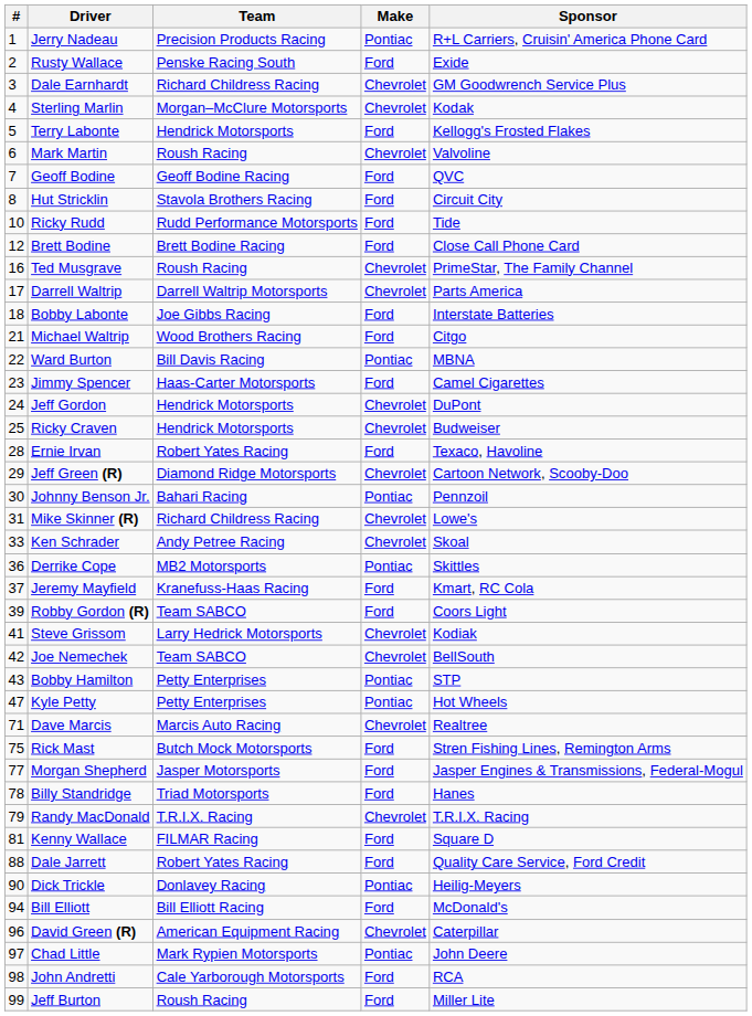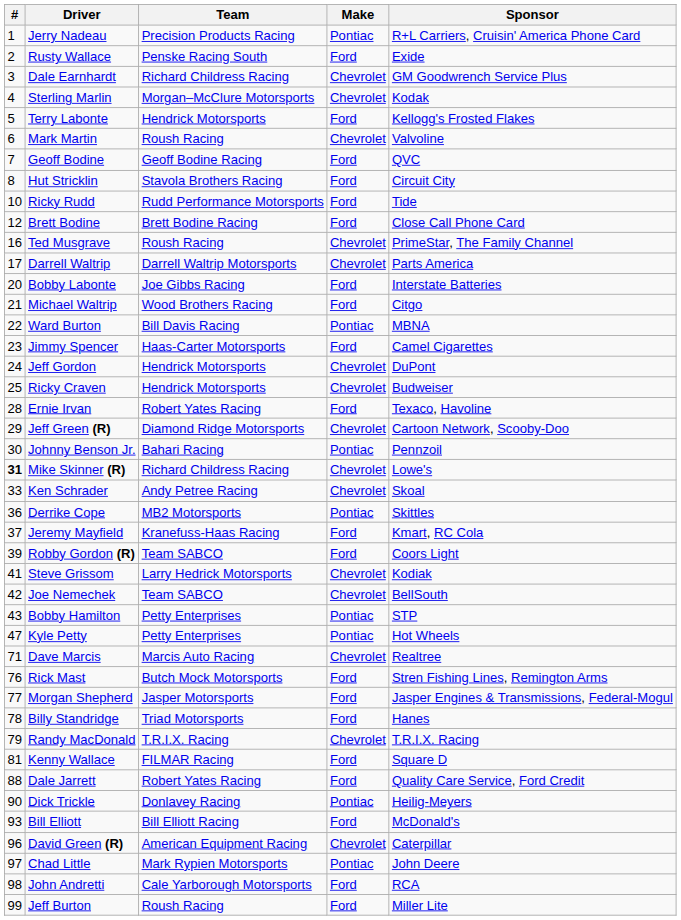 <table class="wikitable" style="font-size:95%">
 <tr>
 <th>#</th>
 <th>Driver</th>
 <th>Team</th>
 <th>Make</th>
 <th>Sponsor</th>
 </tr>
 <tr>
 <td>1</td>
 <td><a href='#'>Jerry Nadeau</a></td>
 <td><a href='#'>Precision Products Racing</a></td>
 <td><a href='#'>Pontiac</a></td>
 <td><a href='#'>R+L Carriers</a>, <a href='#'>Cruisin' America Phone Card</a></td>
 </tr>
 <tr>
 <td>2</td>
 <td><a href='#'>Rusty Wallace</a></td>
 <td><a href='#'>Penske Racing South</a></td>
 <td><a href='#'>Ford</a></td>
 <td><a href='#'>Exide</a></td>
 </tr>
 <tr>
 <td>3</td>
 <td><a href='#'>Dale Earnhardt</a></td>
 <td><a href='#'>Richard Childress Racing</a></td>
 <td><a href='#'>Chevrolet</a></td>
 <td><a href='#'>GM Goodwrench Service Plus</a></td>
 </tr>
 <tr>
 <td>4</td>
 <td><a href='#'>Sterling Marlin</a></td>
 <td><a href='#'>Morgan–McClure Motorsports</a></td>
 <td><a href='#'>Chevrolet</a></td>
 <td><a href='#'>Kodak</a></td>
 </tr>
 <tr>
 <td>5</td>
 <td><a href='#'>Terry Labonte</a></td>
 <td><a href='#'>Hendrick Motorsports</a></td>
 <td><a href='#'>Ford</a></td>
 <td><a href='#'>Kellogg's Frosted Flakes</a></td>
 </tr>
 <tr>
 <td>6</td>
 <td><a href='#'>Mark Martin</a></td>
 <td><a href='#'>Roush Racing</a></td>
 <td><a href='#'>Chevrolet</a></td>
 <td><a href='#'>Valvoline</a></td>
 </tr>
 <tr>
 <td>7</td>
 <td><a href='#'>Geoff Bodine</a></td>
 <td><a href='#'>Geoff Bodine Racing</a></td>
 <td><a href='#'>Ford</a></td>
 <td><a href='#'>QVC</a></td>
 </tr>
 <tr>
 <td>8</td>
 <td><a href='#'>Hut Stricklin</a></td>
 <td><a href='#'>Stavola Brothers Racing</a></td>
 <td><a href='#'>Ford</a></td>
 <td><a href='#'>Circuit City</a></td>
 </tr>
 <tr>
 <td>10</td>
 <td><a href='#'>Ricky Rudd</a></td>
 <td><a href='#'>Rudd Performance Motorsports</a></td>
 <td><a href='#'>Ford</a></td>
 <td><a href='#'>Tide</a></td>
 </tr>
 <tr>
 <td>12</td>
 <td><a href='#'>Brett Bodine</a></td>
 <td><a href='#'>Brett Bodine Racing</a></td>
 <td><a href='#'>Ford</a></td>
 <td><a href='#'>Close Call Phone Card</a></td>
 </tr>
 <tr>
 <td>16</td>
 <td><a href='#'>Ted Musgrave</a></td>
 <td><a href='#'>Roush Racing</a></td>
 <td><a href='#'>Chevrolet</a></td>
 <td><a href='#'>PrimeStar</a>, <a href='#'>The Family Channel</a></td>
 </tr>
 <tr>
 <td>17</td>
 <td><a href='#'>Darrell Waltrip</a></td>
 <td><a href='#'>Darrell Waltrip Motorsports</a></td>
 <td><a href='#'>Chevrolet</a></td>
 <td><a href='#'>Parts America</a></td>
 </tr>
 <tr>
-<td>18</td>
+<td>20</td>
 <td><a href='#'>Bobby Labonte</a></td>
 <td><a href='#'>Joe Gibbs Racing</a></td>
 <td><a href='#'>Ford</a></td>
 <td><a href='#'>Interstate Batteries</a></td>
 </tr>
 <tr>
 <td>21</td>
 <td><a href='#'>Michael Waltrip</a></td>
 <td><a href='#'>Wood Brothers Racing</a></td>
 <td><a href='#'>Ford</a></td>
 <td><a href='#'>Citgo</a></td>
 </tr>
 <tr>
 <td>22</td>
 <td><a href='#'>Ward Burton</a></td>
 <td><a href='#'>Bill Davis Racing</a></td>
 <td><a href='#'>Pontiac</a></td>
 <td><a href='#'>MBNA</a></td>
 </tr>
 <tr>
 <td>23</td>
 <td><a href='#'>Jimmy Spencer</a></td>
 <td><a href='#'>Haas-Carter Motorsports</a></td>
 <td><a href='#'>Ford</a></td>
 <td><a href='#'>Camel Cigarettes</a></td>
 </tr>
 <tr>
 <td>24</td>
 <td><a href='#'>Jeff Gordon</a></td>
 <td><a href='#'>Hendrick Motorsports</a></td>
 <td><a href='#'>Chevrolet</a></td>
 <td><a href='#'>DuPont</a></td>
 </tr>
 <tr>
 <td>25</td>
 <td><a href='#'>Ricky Craven</a></td>
 <td><a href='#'>Hendrick Motorsports</a></td>
 <td><a href='#'>Chevrolet</a></td>
 <td><a href='#'>Budweiser</a></td>
 </tr>
 <tr>
 <td>28</td>
 <td><a href='#'>Ernie Irvan</a></td>
 <td><a href='#'>Robert Yates Racing</a></td>
 <td><a href='#'>Ford</a></td>
 <td><a href='#'>Texaco</a>, <a href='#'>Havoline</a></td>
 </tr>
 <tr>
 <td>29</td>
 <td><a href='#'>Jeff Green</a> <strong>(R)</strong></td>
 <td><a href='#'>Diamond Ridge Motorsports</a></td>
 <td><a href='#'>Chevrolet</a></td>
 <td><a href='#'>Cartoon Network</a>, <a href='#'>Scooby-Doo</a></td>
 </tr>
 <tr>
 <td>30</td>
 <td><a href='#'>Johnny Benson Jr.</a></td>
 <td><a href='#'>Bahari Racing</a></td>
 <td><a href='#'>Pontiac</a></td>
 <td><a href='#'>Pennzoil</a></td>
 </tr>
 <tr>
-<td>31</td>
+<td><strong>31</strong></td>
 <td><a href='#'>Mike Skinner</a> <strong>(R)</strong></td>
 <td><a href='#'>Richard Childress Racing</a></td>
 <td><a href='#'>Chevrolet</a></td>
 <td><a href='#'>Lowe's</a></td>
 </tr>
 <tr>
 <td>33</td>
 <td><a href='#'>Ken Schrader</a></td>
 <td><a href='#'>Andy Petree Racing</a></td>
 <td><a href='#'>Chevrolet</a></td>
 <td><a href='#'>Skoal</a></td>
 </tr>
 <tr>
 <td>36</td>
 <td><a href='#'>Derrike Cope</a></td>
 <td><a href='#'>MB2 Motorsports</a></td>
 <td><a href='#'>Pontiac</a></td>
 <td><a href='#'>Skittles</a></td>
 </tr>
 <tr>
 <td>37</td>
 <td><a href='#'>Jeremy Mayfield</a></td>
 <td><a href='#'>Kranefuss-Haas Racing</a></td>
 <td><a href='#'>Ford</a></td>
 <td><a href='#'>Kmart</a>, <a href='#'>RC Cola</a></td>
 </tr>
 <tr>
 <td>39</td>
 <td><a href='#'>Robby Gordon</a> <strong>(R)</strong></td>
 <td><a href='#'>Team SABCO</a></td>
 <td><a href='#'>Ford</a></td>
 <td><a href='#'>Coors Light</a></td>
 </tr>
 <tr>
 <td>41</td>
 <td><a href='#'>Steve Grissom</a></td>
 <td><a href='#'>Larry Hedrick Motorsports</a></td>
 <td><a href='#'>Chevrolet</a></td>
 <td><a href='#'>Kodiak</a></td>
 </tr>
 <tr>
 <td>42</td>
 <td><a href='#'>Joe Nemechek</a></td>
 <td><a href='#'>Team SABCO</a></td>
 <td><a href='#'>Chevrolet</a></td>
 <td><a href='#'>BellSouth</a></td>
 </tr>
 <tr>
 <td>43</td>
 <td><a href='#'>Bobby Hamilton</a></td>
 <td><a href='#'>Petty Enterprises</a></td>
 <td><a href='#'>Pontiac</a></td>
 <td><a href='#'>STP</a></td>
 </tr>
 <tr>
 <td>47</td>
 <td><a href='#'>Kyle Petty</a></td>
 <td><a href='#'>Petty Enterprises</a></td>
 <td><a href='#'>Pontiac</a></td>
 <td><a href='#'>Hot Wheels</a></td>
 </tr>
 <tr>
 <td>71</td>
 <td><a href='#'>Dave Marcis</a></td>
 <td><a href='#'>Marcis Auto Racing</a></td>
 <td><a href='#'>Chevrolet</a></td>
 <td><a href='#'>Realtree</a></td>
 </tr>
 <tr>
-<td>75</td>
+<td>76</td>
 <td><a href='#'>Rick Mast</a></td>
 <td><a href='#'>Butch Mock Motorsports</a></td>
 <td><a href='#'>Ford</a></td>
 <td><a href='#'>Stren Fishing Lines</a>, <a href='#'>Remington Arms</a></td>
 </tr>
 <tr>
 <td>77</td>
 <td><a href='#'>Morgan Shepherd</a></td>
 <td><a href='#'>Jasper Motorsports</a></td>
 <td><a href='#'>Ford</a></td>
 <td><a href='#'>Jasper Engines & Transmissions</a>, <a href='#'>Federal-Mogul</a></td>
 </tr>
 <tr>
 <td>78</td>
 <td><a href='#'>Billy Standridge</a></td>
 <td><a href='#'>Triad Motorsports</a></td>
 <td><a href='#'>Ford</a></td>
 <td><a href='#'>Hanes</a></td>
 </tr>
 <tr>
 <td>79</td>
 <td><a href='#'>Randy MacDonald</a></td>
 <td><a href='#'>T.R.I.X. Racing</a></td>
 <td><a href='#'>Chevrolet</a></td>
 <td><a href='#'>T.R.I.X. Racing</a></td>
 </tr>
 <tr>
 <td>81</td>
 <td><a href='#'>Kenny Wallace</a></td>
 <td><a href='#'>FILMAR Racing</a></td>
 <td><a href='#'>Ford</a></td>
 <td><a href='#'>Square D</a></td>
 </tr>
 <tr>
 <td>88</td>
 <td><a href='#'>Dale Jarrett</a></td>
 <td><a href='#'>Robert Yates Racing</a></td>
 <td><a href='#'>Ford</a></td>
 <td><a href='#'>Quality Care Service</a>, <a href='#'>Ford Credit</a></td>
 </tr>
 <tr>
 <td>90</td>
 <td><a href='#'>Dick Trickle</a></td>
 <td><a href='#'>Donlavey Racing</a></td>
 <td><a href='#'>Pontiac</a></td>
 <td><a href='#'>Heilig-Meyers</a></td>
 </tr>
 <tr>
-<td>94</td>
+<td>93</td>
 <td><a href='#'>Bill Elliott</a></td>
 <td><a href='#'>Bill Elliott Racing</a></td>
 <td><a href='#'>Ford</a></td>
 <td><a href='#'>McDonald's</a></td>
 </tr>
 <tr>
 <td>96</td>
 <td><a href='#'>David Green</a> <strong>(R)</strong></td>
 <td><a href='#'>American Equipment Racing</a></td>
 <td><a href='#'>Chevrolet</a></td>
 <td><a href='#'>Caterpillar</a></td>
 </tr>
 <tr>
 <td>97</td>
 <td><a href='#'>Chad Little</a></td>
 <td><a href='#'>Mark Rypien Motorsports</a></td>
 <td><a href='#'>Pontiac</a></td>
 <td><a href='#'>John Deere</a></td>
 </tr>
 <tr>
 <td>98</td>
 <td><a href='#'>John Andretti</a></td>
 <td><a href='#'>Cale Yarborough Motorsports</a></td>
 <td><a href='#'>Ford</a></td>
 <td><a href='#'>RCA</a></td>
 </tr>
 <tr>
 <td>99</td>
 <td><a href='#'>Jeff Burton</a></td>
 <td><a href='#'>Roush Racing</a></td>
 <td><a href='#'>Ford</a></td>
 <td><a href='#'>Miller Lite</a></td>
 </tr>
 </table>
